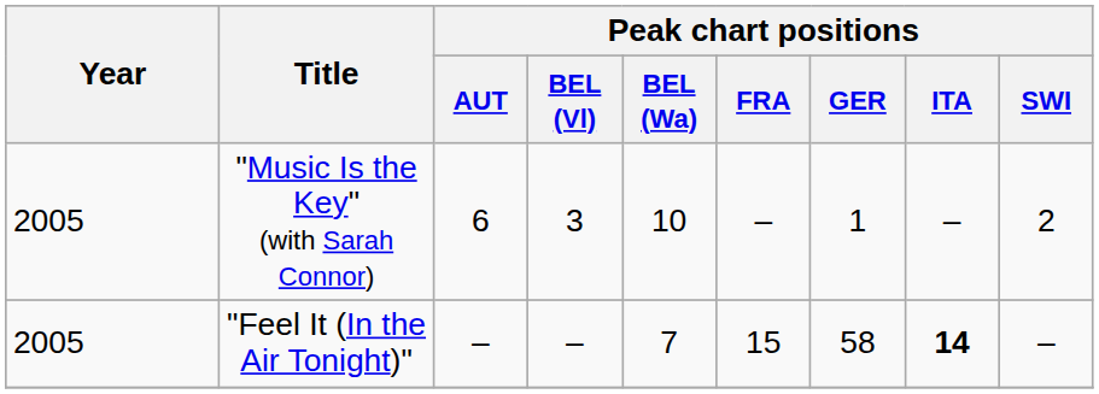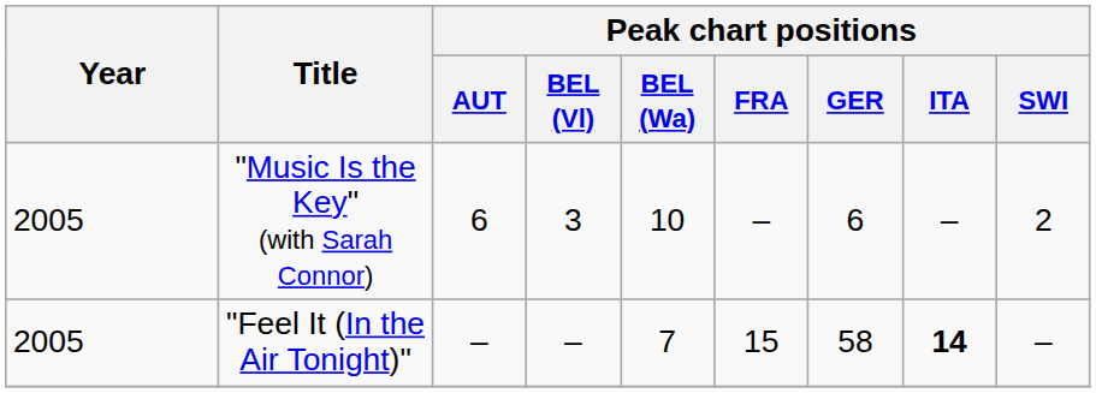 <table class="wikitable">
 <tr>
 <th width="100" rowspan="2"><strong>Year</strong></th>
 <th width="100" rowspan="2"><strong>Title</strong></th>
 <th colspan="16"><strong>Peak chart positions</strong></th>
 </tr>
 <tr>
 <th width="40"><small><a href='#'>AUT</a></small></th>
 <th width="40"><small><a href='#'>BEL (Vl)</a></small></th>
 <th width="40"><small><a href='#'>BEL (Wa)</a></small></th>
 <th width="40"><small><a href='#'>FRA</a></small></th>
 <th width="40"><small><a href='#'>GER</a></small></th>
 <th width="40"><small><a href='#'>ITA</a></small></th>
 <th width="40"><small><a href='#'>SWI</a></small></th>
 </tr>
 <tr>
 <td>2005</td>
 <td align="center">"<a href='#'>Music Is the Key</a>"<br><small>(with <a href='#'>Sarah Connor</a>)</small></td>
 <td align="center">6</td>
 <td align="center">3</td>
 <td align="center">10</td>
 <td align="center">–</td>
-<td align="center">1</td>
+<td align="center">6</td>
 <td align="center">–</td>
 <td align="center">2</td>
 </tr>
 <tr>
 <td>2005</td>
 <td align="center">"Feel It (<a href='#'>In the Air Tonight</a>)"</td>
 <td align="center">–</td>
 <td align="center">–</td>
 <td align="center">7</td>
 <td align="center">15</td>
 <td align="center">58</td>
 <td align="center"><strong>14</strong></td>
 <td align="center">–</td>
 </tr>
 <tr>
 </tr>
 </table>
